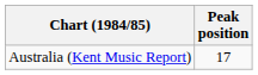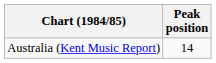 <table class="wikitable">
 <tr>
 <th>Chart (1984/85)</th>
 <th>Peak<br>position</th>
 </tr>
 <tr>
 <td>Australia (<a href='#'>Kent Music Report</a>)</td>
-<td align="center">17</td>
+<td align="center">14</td>
 </tr>
 </table>
